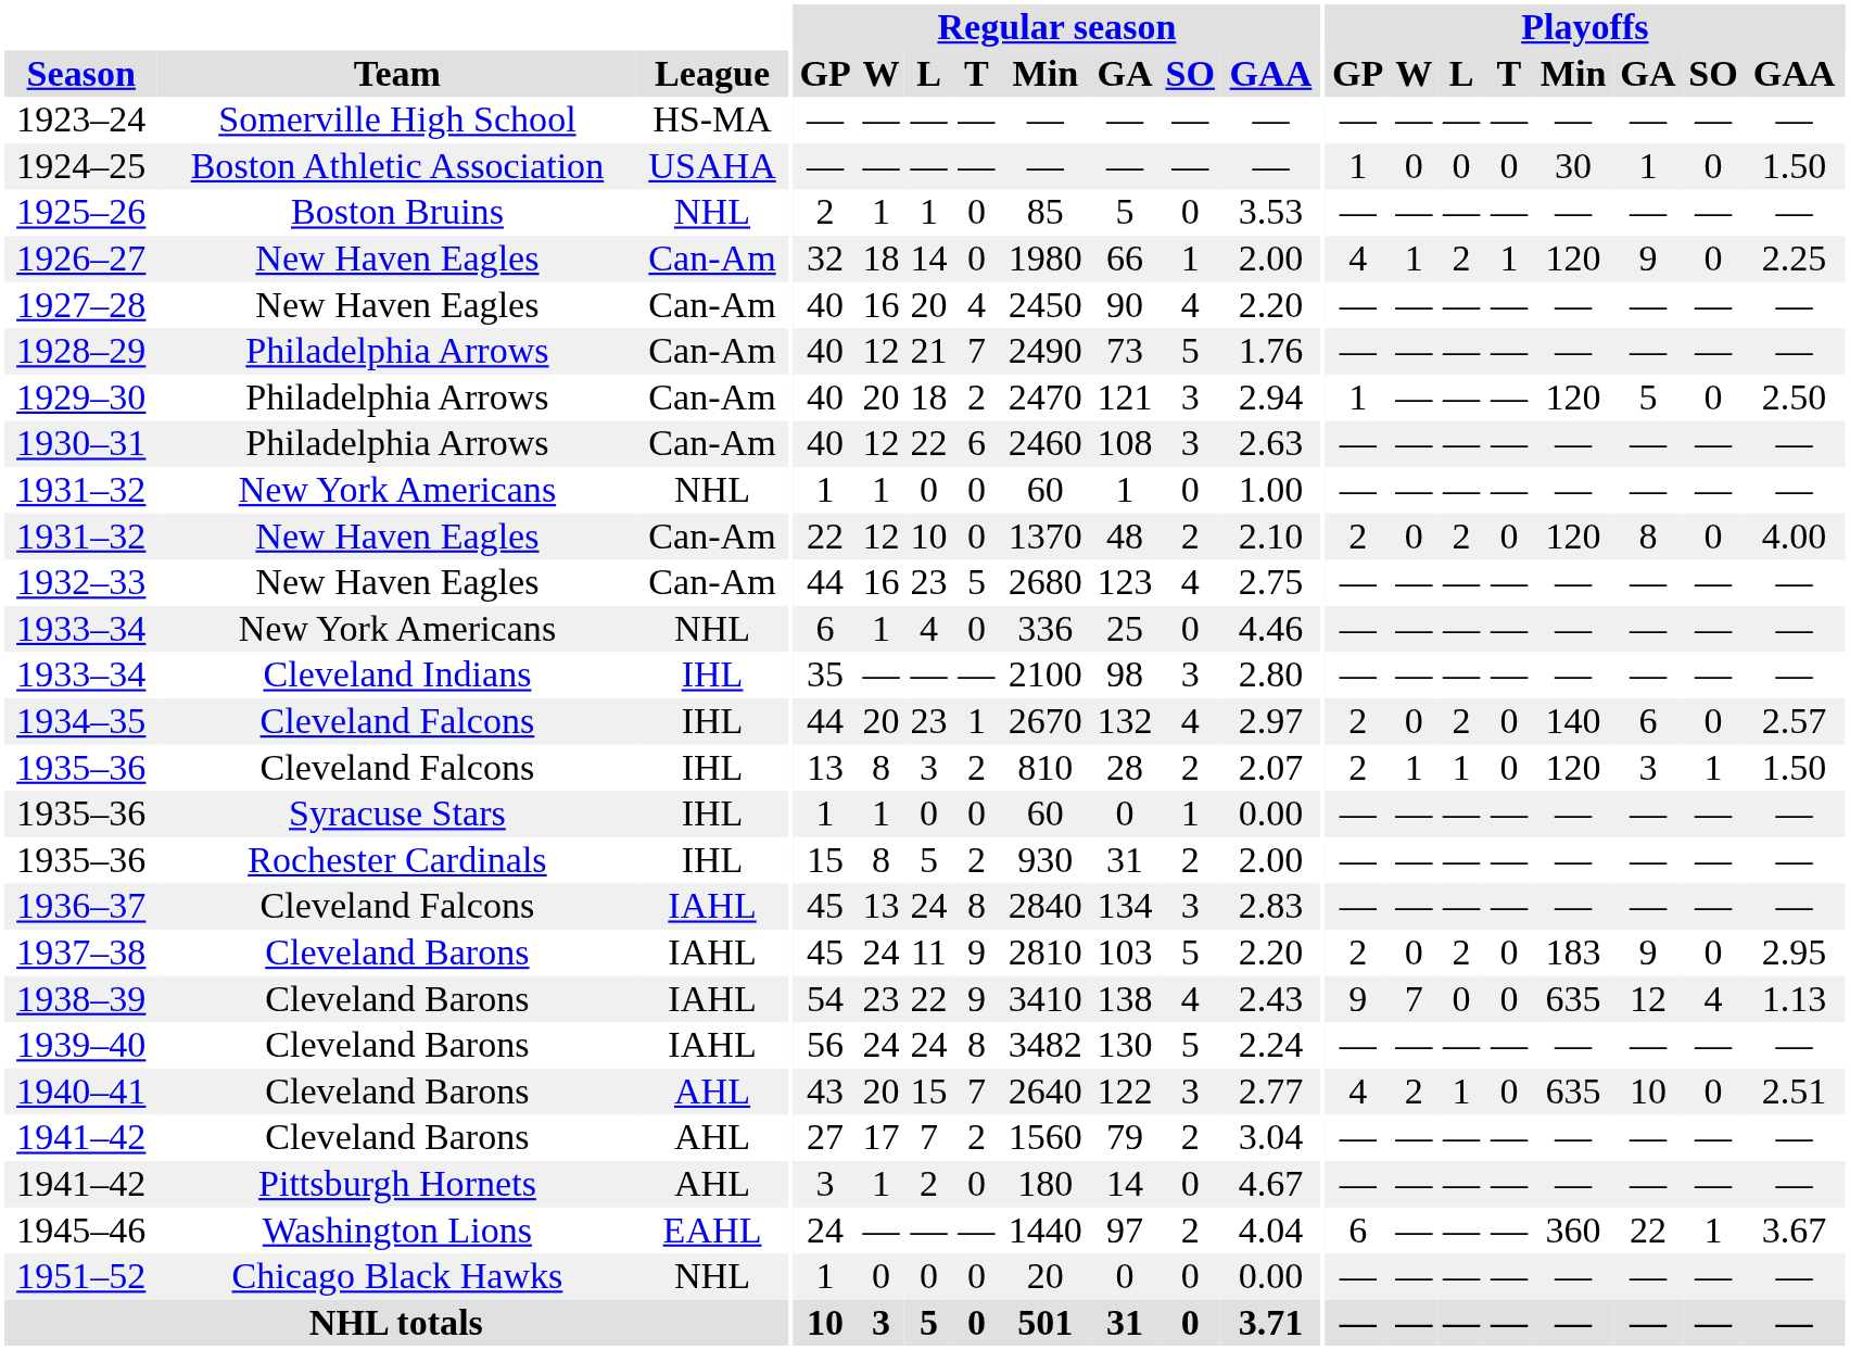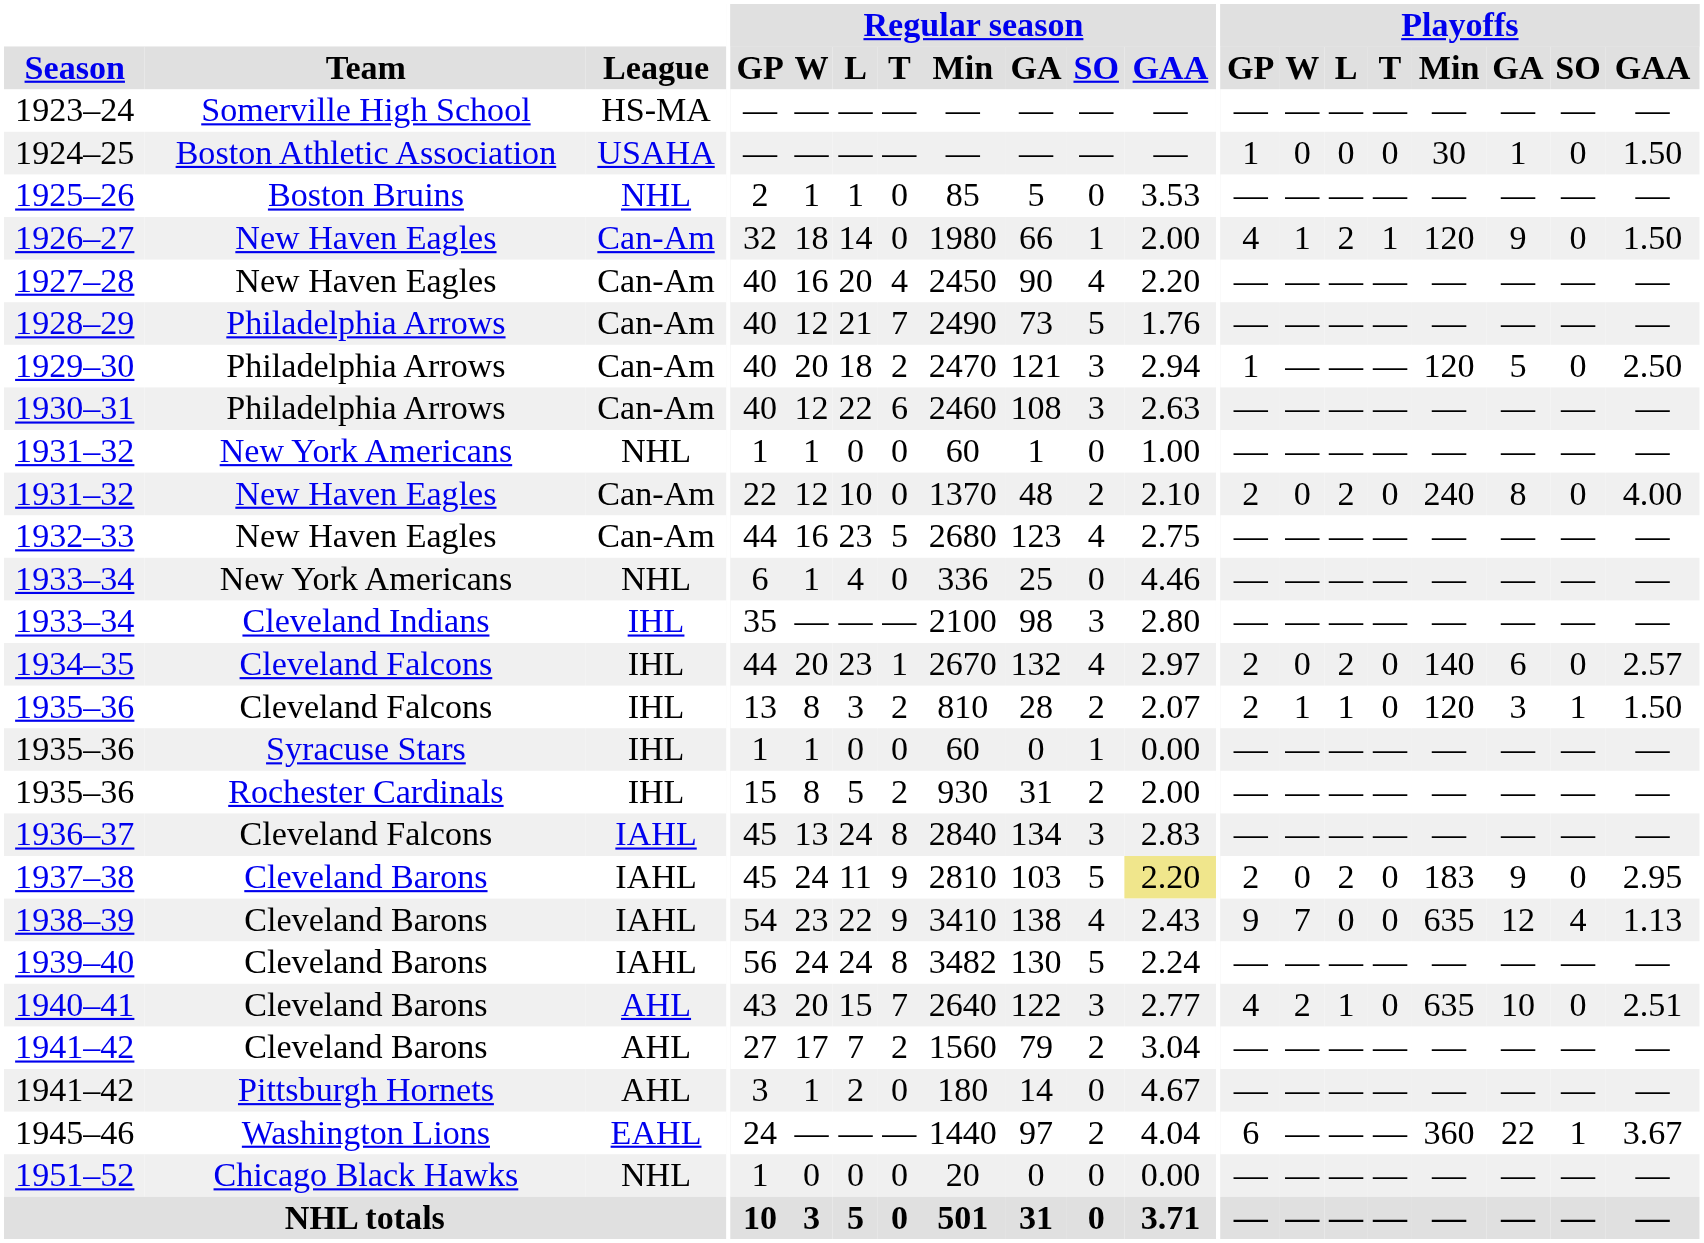 <table border="0" cellpadding="1" cellspacing="0" style="width:90%; text-align:center;">
 <tr bgcolor="#e0e0e0">
 <th colspan="3" bgcolor="#ffffff"></th>
 <th rowspan="99" bgcolor="#ffffff"></th>
 <th colspan="8" bgcolor="#e0e0e0"><a href='#'>Regular season</a></th>
 <th rowspan="99" bgcolor="#ffffff"></th>
 <th colspan="8" bgcolor="#e0e0e0"><a href='#'>Playoffs</a></th>
 </tr>
 <tr bgcolor="#e0e0e0">
 <th><a href='#'>Season</a></th>
 <th>Team</th>
 <th>League</th>
 <th>GP</th>
 <th>W</th>
 <th>L</th>
 <th>T</th>
 <th>Min</th>
 <th>GA</th>
 <th><a href='#'>SO</a></th>
 <th><a href='#'>GAA</a></th>
 <th>GP</th>
 <th>W</th>
 <th>L</th>
 <th>T</th>
 <th>Min</th>
 <th>GA</th>
 <th>SO</th>
 <th>GAA</th>
 </tr>
 <tr>
 <td>1923–24</td>
 <td><a href='#'>Somerville High School</a></td>
 <td>HS-MA</td>
 <td>—</td>
 <td>—</td>
 <td>—</td>
 <td>—</td>
 <td>—</td>
 <td>—</td>
 <td>—</td>
 <td>—</td>
 <td>—</td>
 <td>—</td>
 <td>—</td>
 <td>—</td>
 <td>—</td>
 <td>—</td>
 <td>—</td>
 <td>—</td>
 </tr>
 <tr bgcolor="#f0f0f0">
 <td>1924–25</td>
 <td><a href='#'>Boston Athletic Association</a></td>
 <td><a href='#'>USAHA</a></td>
 <td>—</td>
 <td>—</td>
 <td>—</td>
 <td>—</td>
 <td>—</td>
 <td>—</td>
 <td>—</td>
 <td>—</td>
 <td>1</td>
 <td>0</td>
 <td>0</td>
 <td>0</td>
 <td>30</td>
 <td>1</td>
 <td>0</td>
 <td>1.50</td>
 </tr>
 <tr>
 <td><a href='#'>1925–26</a></td>
 <td><a href='#'>Boston Bruins</a></td>
 <td><a href='#'>NHL</a></td>
 <td>2</td>
 <td>1</td>
 <td>1</td>
 <td>0</td>
 <td>85</td>
 <td>5</td>
 <td>0</td>
 <td>3.53</td>
 <td>—</td>
 <td>—</td>
 <td>—</td>
 <td>—</td>
 <td>—</td>
 <td>—</td>
 <td>—</td>
 <td>—</td>
 </tr>
 <tr bgcolor="#f0f0f0">
 <td><a href='#'>1926–27</a></td>
 <td><a href='#'>New Haven Eagles</a></td>
 <td><a href='#'>Can-Am</a></td>
 <td>32</td>
 <td>18</td>
 <td>14</td>
 <td>0</td>
 <td>1980</td>
 <td>66</td>
 <td>1</td>
 <td>2.00</td>
 <td>4</td>
 <td>1</td>
 <td>2</td>
 <td>1</td>
 <td>120</td>
 <td>9</td>
 <td>0</td>
-<td>2.25</td>
+<td>1.50</td>
 </tr>
 <tr>
 <td><a href='#'>1927–28</a></td>
 <td>New Haven Eagles</td>
 <td>Can-Am</td>
 <td>40</td>
 <td>16</td>
 <td>20</td>
 <td>4</td>
 <td>2450</td>
 <td>90</td>
 <td>4</td>
 <td>2.20</td>
 <td>—</td>
 <td>—</td>
 <td>—</td>
 <td>—</td>
 <td>—</td>
 <td>—</td>
 <td>—</td>
 <td>—</td>
 </tr>
 <tr bgcolor="#f0f0f0">
 <td><a href='#'>1928–29</a></td>
 <td><a href='#'>Philadelphia Arrows</a></td>
 <td>Can-Am</td>
 <td>40</td>
 <td>12</td>
 <td>21</td>
 <td>7</td>
 <td>2490</td>
 <td>73</td>
 <td>5</td>
 <td>1.76</td>
 <td>—</td>
 <td>—</td>
 <td>—</td>
 <td>—</td>
 <td>—</td>
 <td>—</td>
 <td>—</td>
 <td>—</td>
 </tr>
 <tr>
 <td><a href='#'>1929–30</a></td>
 <td>Philadelphia Arrows</td>
 <td>Can-Am</td>
 <td>40</td>
 <td>20</td>
 <td>18</td>
 <td>2</td>
 <td>2470</td>
 <td>121</td>
 <td>3</td>
 <td>2.94</td>
 <td>1</td>
 <td>—</td>
 <td>—</td>
 <td>—</td>
 <td>120</td>
 <td>5</td>
 <td>0</td>
 <td>2.50</td>
 </tr>
 <tr bgcolor="#f0f0f0">
 <td><a href='#'>1930–31</a></td>
 <td>Philadelphia Arrows</td>
 <td>Can-Am</td>
 <td>40</td>
 <td>12</td>
 <td>22</td>
 <td>6</td>
 <td>2460</td>
 <td>108</td>
 <td>3</td>
 <td>2.63</td>
 <td>—</td>
 <td>—</td>
 <td>—</td>
 <td>—</td>
 <td>—</td>
 <td>—</td>
 <td>—</td>
 <td>—</td>
 </tr>
 <tr>
 <td><a href='#'>1931–32</a></td>
 <td><a href='#'>New York Americans</a></td>
 <td>NHL</td>
 <td>1</td>
 <td>1</td>
 <td>0</td>
 <td>0</td>
 <td>60</td>
 <td>1</td>
 <td>0</td>
 <td>1.00</td>
 <td>—</td>
 <td>—</td>
 <td>—</td>
 <td>—</td>
 <td>—</td>
 <td>—</td>
 <td>—</td>
 <td>—</td>
 </tr>
 <tr bgcolor="#f0f0f0">
 <td><a href='#'>1931–32</a></td>
 <td><a href='#'>New Haven Eagles</a></td>
 <td>Can-Am</td>
 <td>22</td>
 <td>12</td>
 <td>10</td>
 <td>0</td>
 <td>1370</td>
 <td>48</td>
 <td>2</td>
 <td>2.10</td>
 <td>2</td>
 <td>0</td>
 <td>2</td>
 <td>0</td>
-<td>120</td>
+<td>240</td>
 <td>8</td>
 <td>0</td>
 <td>4.00</td>
 </tr>
 <tr>
 <td><a href='#'>1932–33</a></td>
 <td>New Haven Eagles</td>
 <td>Can-Am</td>
 <td>44</td>
 <td>16</td>
 <td>23</td>
 <td>5</td>
 <td>2680</td>
 <td>123</td>
 <td>4</td>
 <td>2.75</td>
 <td>—</td>
 <td>—</td>
 <td>—</td>
 <td>—</td>
 <td>—</td>
 <td>—</td>
 <td>—</td>
 <td>—</td>
 </tr>
 <tr bgcolor="#f0f0f0">
 <td><a href='#'>1933–34</a></td>
 <td>New York Americans</td>
 <td>NHL</td>
 <td>6</td>
 <td>1</td>
 <td>4</td>
 <td>0</td>
 <td>336</td>
 <td>25</td>
 <td>0</td>
 <td>4.46</td>
 <td>—</td>
 <td>—</td>
 <td>—</td>
 <td>—</td>
 <td>—</td>
 <td>—</td>
 <td>—</td>
 <td>—</td>
 </tr>
 <tr>
 <td><a href='#'>1933–34</a></td>
 <td><a href='#'>Cleveland Indians</a></td>
 <td><a href='#'>IHL</a></td>
 <td>35</td>
 <td>—</td>
 <td>—</td>
 <td>—</td>
 <td>2100</td>
 <td>98</td>
 <td>3</td>
 <td>2.80</td>
 <td>—</td>
 <td>—</td>
 <td>—</td>
 <td>—</td>
 <td>—</td>
 <td>—</td>
 <td>—</td>
 <td>—</td>
 </tr>
 <tr bgcolor="#f0f0f0">
 <td><a href='#'>1934–35</a></td>
 <td><a href='#'>Cleveland Falcons</a></td>
 <td>IHL</td>
 <td>44</td>
 <td>20</td>
 <td>23</td>
 <td>1</td>
 <td>2670</td>
 <td>132</td>
 <td>4</td>
 <td>2.97</td>
 <td>2</td>
 <td>0</td>
 <td>2</td>
 <td>0</td>
 <td>140</td>
 <td>6</td>
 <td>0</td>
 <td>2.57</td>
 </tr>
 <tr>
 <td><a href='#'>1935–36</a></td>
 <td>Cleveland Falcons</td>
 <td>IHL</td>
 <td>13</td>
 <td>8</td>
 <td>3</td>
 <td>2</td>
 <td>810</td>
 <td>28</td>
 <td>2</td>
 <td>2.07</td>
 <td>2</td>
 <td>1</td>
 <td>1</td>
 <td>0</td>
 <td>120</td>
 <td>3</td>
 <td>1</td>
 <td>1.50</td>
 </tr>
 <tr bgcolor="#f0f0f0">
 <td>1935–36</td>
 <td><a href='#'>Syracuse Stars</a></td>
 <td>IHL</td>
 <td>1</td>
 <td>1</td>
 <td>0</td>
 <td>0</td>
 <td>60</td>
 <td>0</td>
 <td>1</td>
 <td>0.00</td>
 <td>—</td>
 <td>—</td>
 <td>—</td>
 <td>—</td>
 <td>—</td>
 <td>—</td>
 <td>—</td>
 <td>—</td>
 </tr>
 <tr>
 <td>1935–36</td>
 <td><a href='#'>Rochester Cardinals</a></td>
 <td>IHL</td>
 <td>15</td>
 <td>8</td>
 <td>5</td>
 <td>2</td>
 <td>930</td>
 <td>31</td>
 <td>2</td>
 <td>2.00</td>
 <td>—</td>
 <td>—</td>
 <td>—</td>
 <td>—</td>
 <td>—</td>
 <td>—</td>
 <td>—</td>
 <td>—</td>
 </tr>
 <tr bgcolor="#f0f0f0">
 <td><a href='#'>1936–37</a></td>
 <td>Cleveland Falcons</td>
 <td><a href='#'>IAHL</a></td>
 <td>45</td>
 <td>13</td>
 <td>24</td>
 <td>8</td>
 <td>2840</td>
 <td>134</td>
 <td>3</td>
 <td>2.83</td>
 <td>—</td>
 <td>—</td>
 <td>—</td>
 <td>—</td>
 <td>—</td>
 <td>—</td>
 <td>—</td>
 <td>—</td>
 </tr>
 <tr>
 <td><a href='#'>1937–38</a></td>
 <td><a href='#'>Cleveland Barons</a></td>
 <td>IAHL</td>
 <td>45</td>
 <td>24</td>
 <td>11</td>
 <td>9</td>
 <td>2810</td>
 <td>103</td>
 <td>5</td>
-<td>2.20</td>
+<td style="background: khaki;">2.20</td>
 <td>2</td>
 <td>0</td>
 <td>2</td>
 <td>0</td>
 <td>183</td>
 <td>9</td>
 <td>0</td>
 <td>2.95</td>
 </tr>
 <tr bgcolor="#f0f0f0">
 <td><a href='#'>1938–39</a></td>
 <td>Cleveland Barons</td>
 <td>IAHL</td>
 <td>54</td>
 <td>23</td>
 <td>22</td>
 <td>9</td>
 <td>3410</td>
 <td>138</td>
 <td>4</td>
 <td>2.43</td>
 <td>9</td>
 <td>7</td>
 <td>0</td>
 <td>0</td>
 <td>635</td>
 <td>12</td>
 <td>4</td>
 <td>1.13</td>
 </tr>
 <tr>
 <td><a href='#'>1939–40</a></td>
 <td>Cleveland Barons</td>
 <td>IAHL</td>
 <td>56</td>
 <td>24</td>
 <td>24</td>
 <td>8</td>
 <td>3482</td>
 <td>130</td>
 <td>5</td>
 <td>2.24</td>
 <td>—</td>
 <td>—</td>
 <td>—</td>
 <td>—</td>
 <td>—</td>
 <td>—</td>
 <td>—</td>
 <td>—</td>
 </tr>
 <tr bgcolor="#f0f0f0">
 <td><a href='#'>1940–41</a></td>
 <td>Cleveland Barons</td>
 <td><a href='#'>AHL</a></td>
 <td>43</td>
 <td>20</td>
 <td>15</td>
 <td>7</td>
 <td>2640</td>
 <td>122</td>
 <td>3</td>
 <td>2.77</td>
 <td>4</td>
 <td>2</td>
 <td>1</td>
 <td>0</td>
 <td>635</td>
 <td>10</td>
 <td>0</td>
 <td>2.51</td>
 </tr>
 <tr>
 <td><a href='#'>1941–42</a></td>
 <td>Cleveland Barons</td>
 <td>AHL</td>
 <td>27</td>
 <td>17</td>
 <td>7</td>
 <td>2</td>
 <td>1560</td>
 <td>79</td>
 <td>2</td>
 <td>3.04</td>
 <td>—</td>
 <td>—</td>
 <td>—</td>
 <td>—</td>
 <td>—</td>
 <td>—</td>
 <td>—</td>
 <td>—</td>
 </tr>
 <tr bgcolor="#f0f0f0">
 <td>1941–42</td>
 <td><a href='#'>Pittsburgh Hornets</a></td>
 <td>AHL</td>
 <td>3</td>
 <td>1</td>
 <td>2</td>
 <td>0</td>
 <td>180</td>
 <td>14</td>
 <td>0</td>
 <td>4.67</td>
 <td>—</td>
 <td>—</td>
 <td>—</td>
 <td>—</td>
 <td>—</td>
 <td>—</td>
 <td>—</td>
 <td>—</td>
 </tr>
 <tr>
 <td>1945–46</td>
 <td><a href='#'>Washington Lions</a></td>
 <td><a href='#'>EAHL</a></td>
 <td>24</td>
 <td>—</td>
 <td>—</td>
 <td>—</td>
 <td>1440</td>
 <td>97</td>
 <td>2</td>
 <td>4.04</td>
 <td>6</td>
 <td>—</td>
 <td>—</td>
 <td>—</td>
 <td>360</td>
 <td>22</td>
 <td>1</td>
 <td>3.67</td>
 </tr>
 <tr bgcolor="#f0f0f0">
 <td><a href='#'>1951–52</a></td>
 <td><a href='#'>Chicago Black Hawks</a></td>
 <td>NHL</td>
 <td>1</td>
 <td>0</td>
 <td>0</td>
 <td>0</td>
 <td>20</td>
 <td>0</td>
 <td>0</td>
 <td>0.00</td>
 <td>—</td>
 <td>—</td>
 <td>—</td>
 <td>—</td>
 <td>—</td>
 <td>—</td>
 <td>—</td>
 <td>—</td>
 </tr>
 <tr bgcolor="#e0e0e0">
 <th colspan="3">NHL totals</th>
 <th>10</th>
 <th>3</th>
 <th>5</th>
 <th>0</th>
 <th>501</th>
 <th>31</th>
 <th>0</th>
 <th>3.71</th>
 <th>—</th>
 <th>—</th>
 <th>—</th>
 <th>—</th>
 <th>—</th>
 <th>—</th>
 <th>—</th>
 <th>—</th>
 </tr>
 </table>
